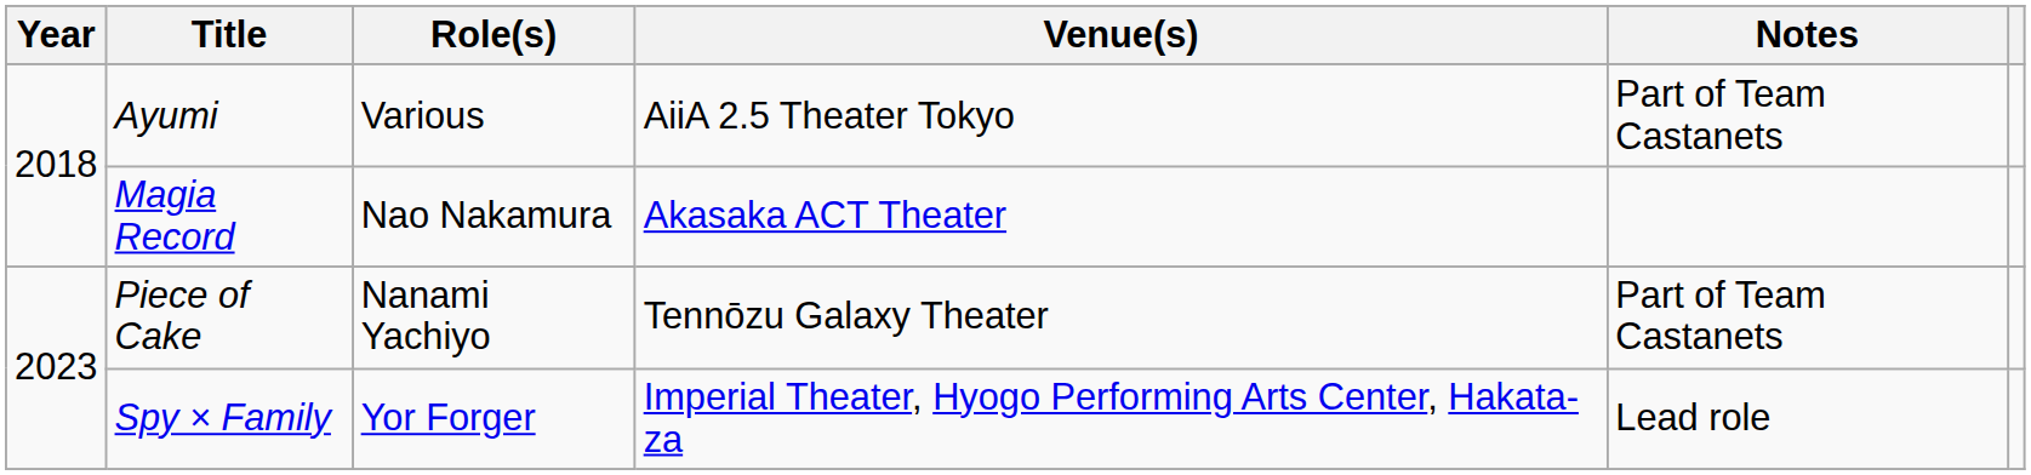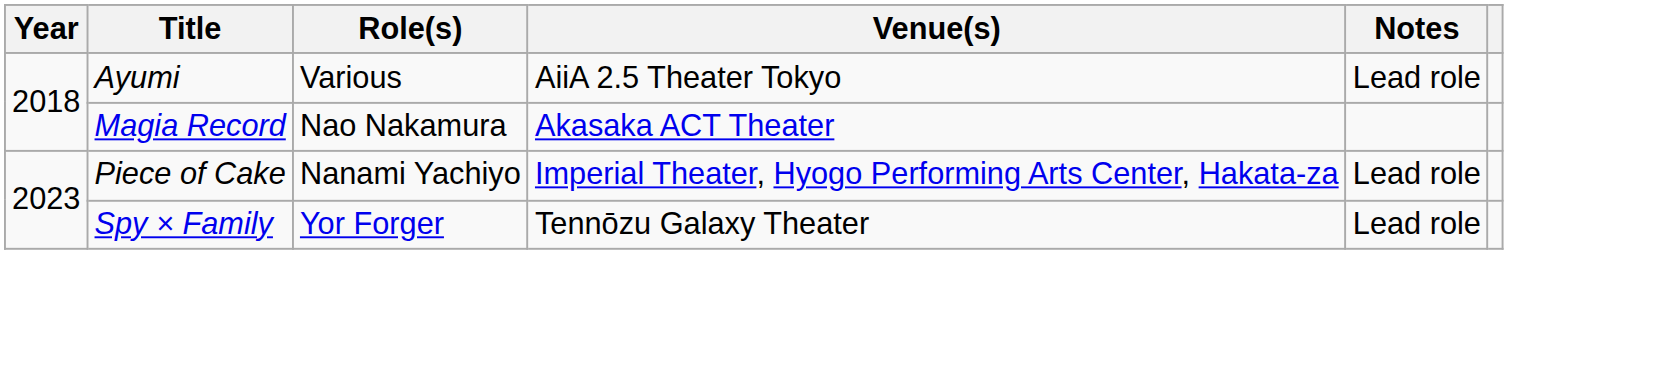 <table class="wikitable sortable">
 <tr>
 <th>Year</th>
 <th>Title</th>
 <th>Role(s)</th>
 <th>Venue(s)</th>
 <th>Notes</th>
 <th class="unsortable"></th>
 </tr>
 <tr>
 <td rowspan="2">2018</td>
 <td><em>Ayumi</em></td>
 <td>Various</td>
 <td>AiiA 2.5 Theater Tokyo</td>
-<td>Part of Team Castanets</td>
+<td>Lead role</td>
 <td></td>
 </tr>
 <tr>
 <td><em><a href='#'>Magia Record</a></em></td>
 <td>Nao Nakamura</td>
 <td><a href='#'>Akasaka ACT Theater</a></td>
 <td></td>
 <td></td>
 </tr>
 <tr>
 <td rowspan="2">2023</td>
 <td><em>Piece of Cake</em></td>
 <td>Nanami Yachiyo</td>
-<td>Tennōzu Galaxy Theater</td>
-<td>Part of Team Castanets</td>
+<td><a href='#'>Imperial Theater</a>, <a href='#'>Hyogo Performing Arts Center</a>, <a href='#'>Hakata-za</a></td>
+<td>Lead role</td>
 <td></td>
 </tr>
 <tr>
 <td><em><a href='#'>Spy × Family</a></em></td>
 <td><a href='#'>Yor Forger</a></td>
-<td><a href='#'>Imperial Theater</a>, <a href='#'>Hyogo Performing Arts Center</a>, <a href='#'>Hakata-za</a></td>
+<td>Tennōzu Galaxy Theater</td>
 <td>Lead role</td>
 <td></td>
 </tr>
 </table>
